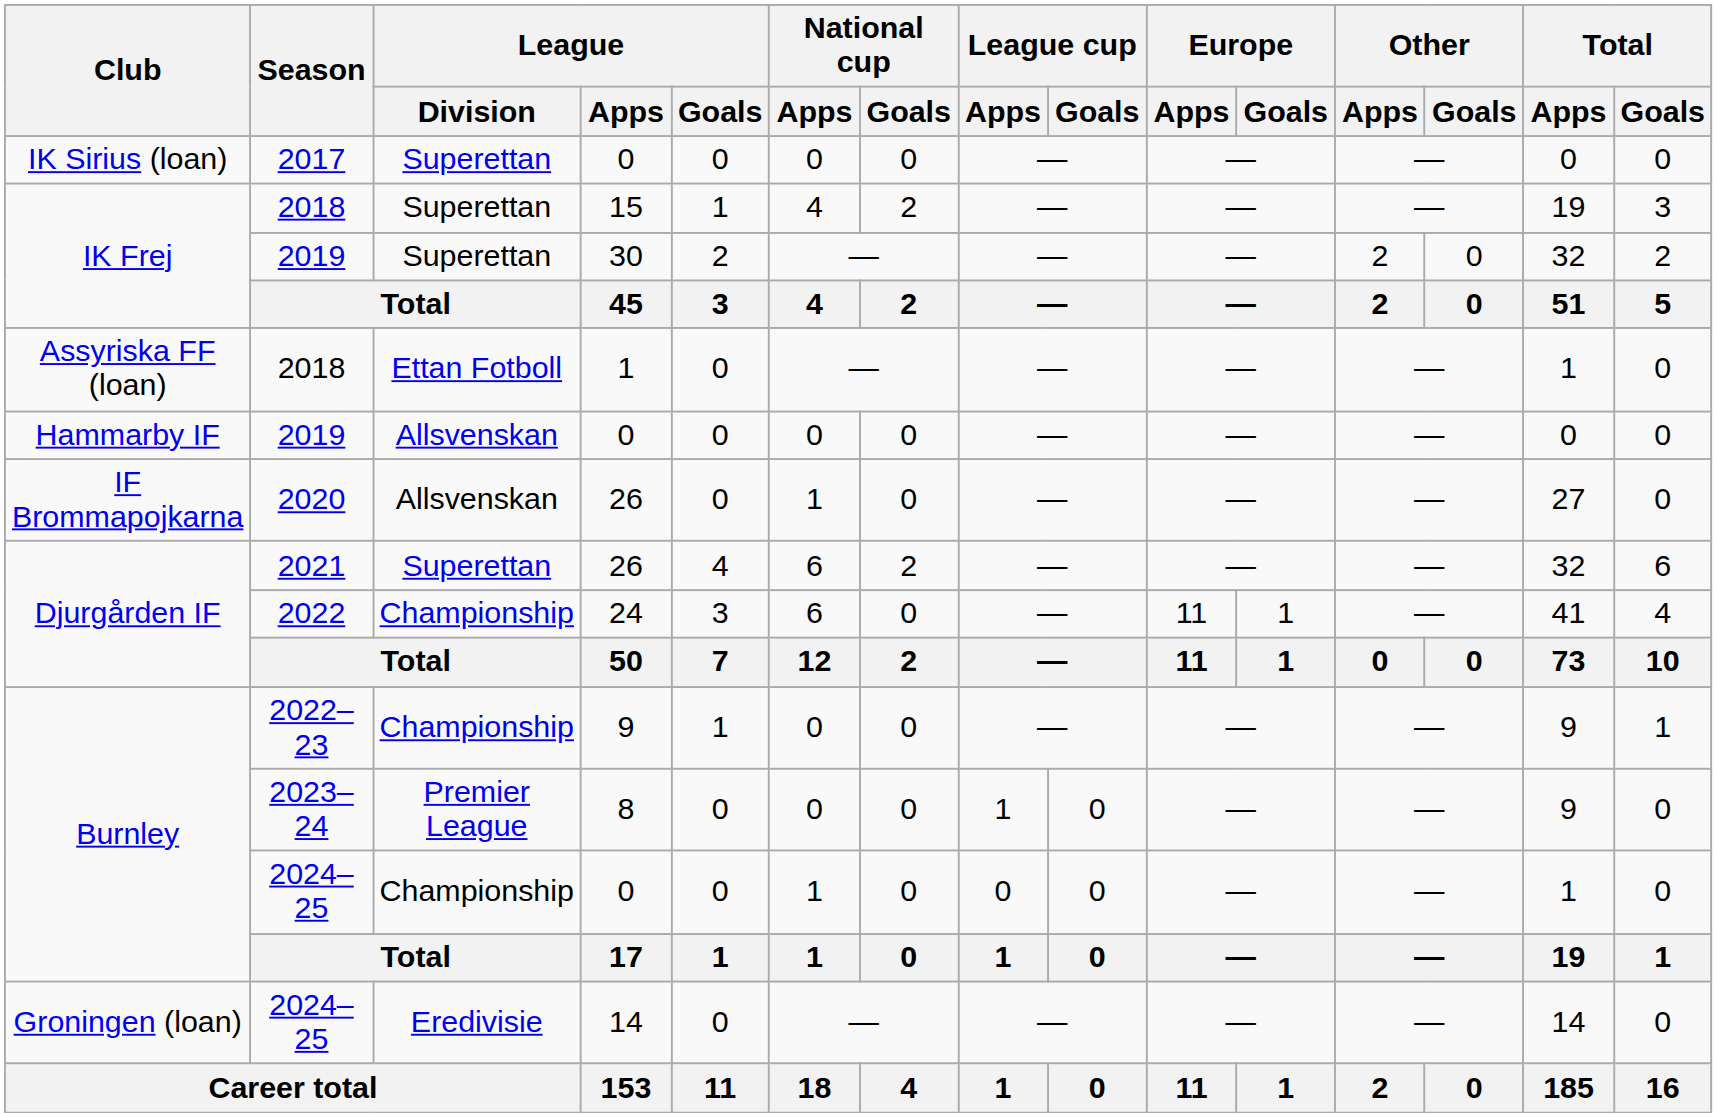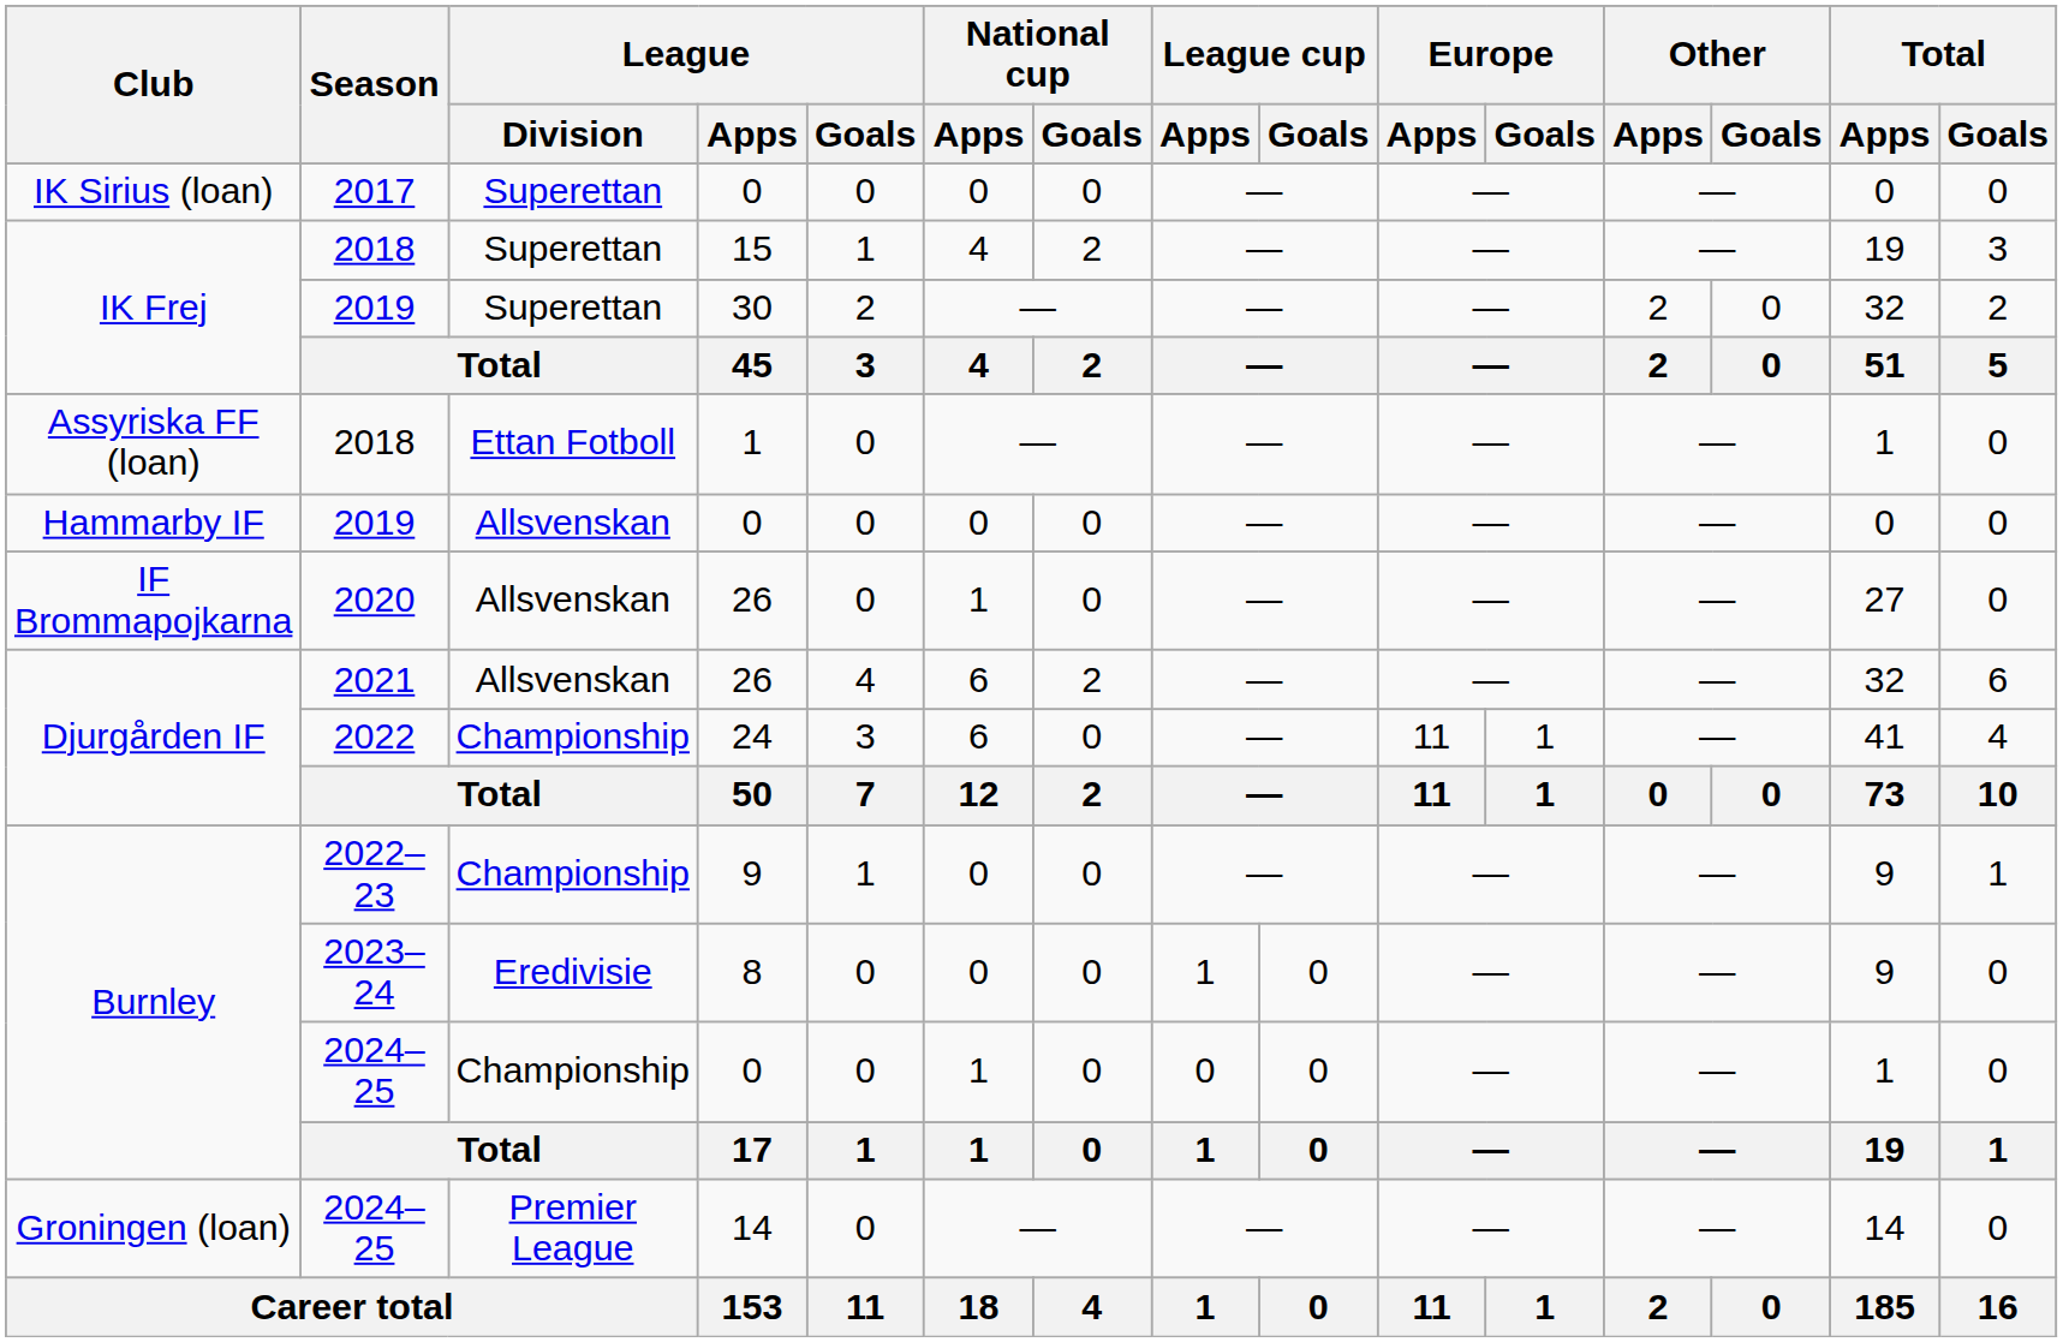 <table class="wikitable" style="text-align: center;">
 <tr>
 <th rowspan="2">Club</th>
 <th rowspan="2">Season</th>
 <th colspan="3">League</th>
 <th colspan="2">National cup</th>
 <th colspan="2">League cup</th>
 <th colspan="2">Europe</th>
 <th colspan="2">Other</th>
 <th colspan="2">Total</th>
 </tr>
 <tr>
 <th>Division</th>
 <th>Apps</th>
 <th>Goals</th>
 <th>Apps</th>
 <th>Goals</th>
 <th>Apps</th>
 <th>Goals</th>
 <th>Apps</th>
 <th>Goals</th>
 <th>Apps</th>
 <th>Goals</th>
 <th>Apps</th>
 <th>Goals</th>
 </tr>
 <tr>
 <td><a href='#'>IK Sirius</a> (loan)</td>
 <td><a href='#'>2017</a></td>
 <td><a href='#'>Superettan</a></td>
 <td>0</td>
 <td>0</td>
 <td>0</td>
 <td>0</td>
 <td colspan="2">—</td>
 <td colspan="2">—</td>
 <td colspan="2">—</td>
 <td>0</td>
 <td>0</td>
 </tr>
 <tr>
 <td rowspan="3"><a href='#'>IK Frej</a></td>
 <td><a href='#'>2018</a></td>
 <td>Superettan</td>
 <td>15</td>
 <td>1</td>
 <td>4</td>
 <td>2</td>
 <td colspan="2">—</td>
 <td colspan="2">—</td>
 <td colspan="2">—</td>
 <td>19</td>
 <td>3</td>
 </tr>
 <tr>
 <td><a href='#'>2019</a></td>
 <td>Superettan</td>
 <td>30</td>
 <td>2</td>
 <td colspan="2">—</td>
 <td colspan="2">—</td>
 <td colspan="2">—</td>
 <td>2</td>
 <td>0</td>
 <td>32</td>
 <td>2</td>
 </tr>
 <tr>
 <th colspan="2">Total</th>
 <th>45</th>
 <th>3</th>
 <th>4</th>
 <th>2</th>
 <th colspan="2">—</th>
 <th colspan="2">—</th>
 <th>2</th>
 <th>0</th>
 <th>51</th>
 <th>5</th>
 </tr>
 <tr>
 <td><a href='#'>Assyriska FF</a> (loan)</td>
 <td>2018</td>
 <td><a href='#'>Ettan Fotboll</a></td>
 <td>1</td>
 <td>0</td>
 <td colspan="2">—</td>
 <td colspan="2">—</td>
 <td colspan="2">—</td>
 <td colspan="2">—</td>
 <td>1</td>
 <td>0</td>
 </tr>
 <tr>
 <td><a href='#'>Hammarby IF</a></td>
 <td><a href='#'>2019</a></td>
 <td><a href='#'>Allsvenskan</a></td>
 <td>0</td>
 <td>0</td>
 <td>0</td>
 <td>0</td>
 <td colspan="2">—</td>
 <td colspan="2">—</td>
 <td colspan="2">—</td>
 <td>0</td>
 <td>0</td>
 </tr>
 <tr>
 <td><a href='#'>IF Brommapojkarna</a></td>
 <td><a href='#'>2020</a></td>
 <td>Allsvenskan</td>
 <td>26</td>
 <td>0</td>
 <td>1</td>
 <td>0</td>
 <td colspan="2">—</td>
 <td colspan="2">—</td>
 <td colspan="2">—</td>
 <td>27</td>
 <td>0</td>
 </tr>
 <tr>
 <td rowspan="3"><a href='#'>Djurgården IF</a></td>
 <td><a href='#'>2021</a></td>
-<td><a href='#'>Superettan</a></td>
+<td>Allsvenskan</td>
 <td>26</td>
 <td>4</td>
 <td>6</td>
 <td>2</td>
 <td colspan="2">—</td>
 <td colspan="2">—</td>
 <td colspan="2">—</td>
 <td>32</td>
 <td>6</td>
 </tr>
 <tr>
 <td><a href='#'>2022</a></td>
 <td><a href='#'>Championship</a></td>
 <td>24</td>
 <td>3</td>
 <td>6</td>
 <td>0</td>
 <td colspan="2">—</td>
 <td>11</td>
 <td>1</td>
 <td colspan="2">—</td>
 <td>41</td>
 <td>4</td>
 </tr>
 <tr>
 <th colspan="2">Total</th>
 <th>50</th>
 <th>7</th>
 <th>12</th>
 <th>2</th>
 <th colspan="2">—</th>
 <th>11</th>
 <th>1</th>
 <th>0</th>
 <th>0</th>
 <th>73</th>
 <th>10</th>
 </tr>
 <tr>
 <td rowspan="4"><a href='#'>Burnley</a></td>
 <td><a href='#'>2022–23</a></td>
 <td><a href='#'>Championship</a></td>
 <td>9</td>
 <td>1</td>
 <td>0</td>
 <td>0</td>
 <td colspan="2">—</td>
 <td colspan="2">—</td>
 <td colspan="2">—</td>
 <td>9</td>
 <td>1</td>
 </tr>
 <tr>
 <td><a href='#'>2023–24</a></td>
-<td><a href='#'>Premier League</a></td>
+<td><a href='#'>Eredivisie</a></td>
 <td>8</td>
 <td>0</td>
 <td>0</td>
 <td>0</td>
 <td>1</td>
 <td>0</td>
 <td colspan="2">—</td>
 <td colspan="2">—</td>
 <td>9</td>
 <td>0</td>
 </tr>
 <tr>
 <td><a href='#'>2024–25</a></td>
 <td>Championship</td>
 <td>0</td>
 <td>0</td>
 <td>1</td>
 <td>0</td>
 <td>0</td>
 <td>0</td>
 <td colspan="2">—</td>
 <td colspan="2">—</td>
 <td>1</td>
 <td>0</td>
 </tr>
 <tr>
 <th colspan="2">Total</th>
 <th>17</th>
 <th>1</th>
 <th>1</th>
 <th>0</th>
 <th>1</th>
 <th>0</th>
 <th colspan="2">—</th>
 <th colspan="2">—</th>
 <th>19</th>
 <th>1</th>
 </tr>
 <tr>
 <td><a href='#'>Groningen</a> (loan)</td>
 <td><a href='#'>2024–25</a></td>
-<td><a href='#'>Eredivisie</a></td>
+<td><a href='#'>Premier League</a></td>
 <td>14</td>
 <td>0</td>
 <td colspan="2">—</td>
 <td colspan="2">—</td>
 <td colspan="2">—</td>
 <td colspan="2">—</td>
 <td>14</td>
 <td>0</td>
 </tr>
 <tr>
 <th colspan="3">Career total</th>
 <th>153</th>
 <th>11</th>
 <th>18</th>
 <th>4</th>
 <th>1</th>
 <th>0</th>
 <th>11</th>
 <th>1</th>
 <th>2</th>
 <th>0</th>
 <th>185</th>
 <th>16</th>
 </tr>
 </table>
